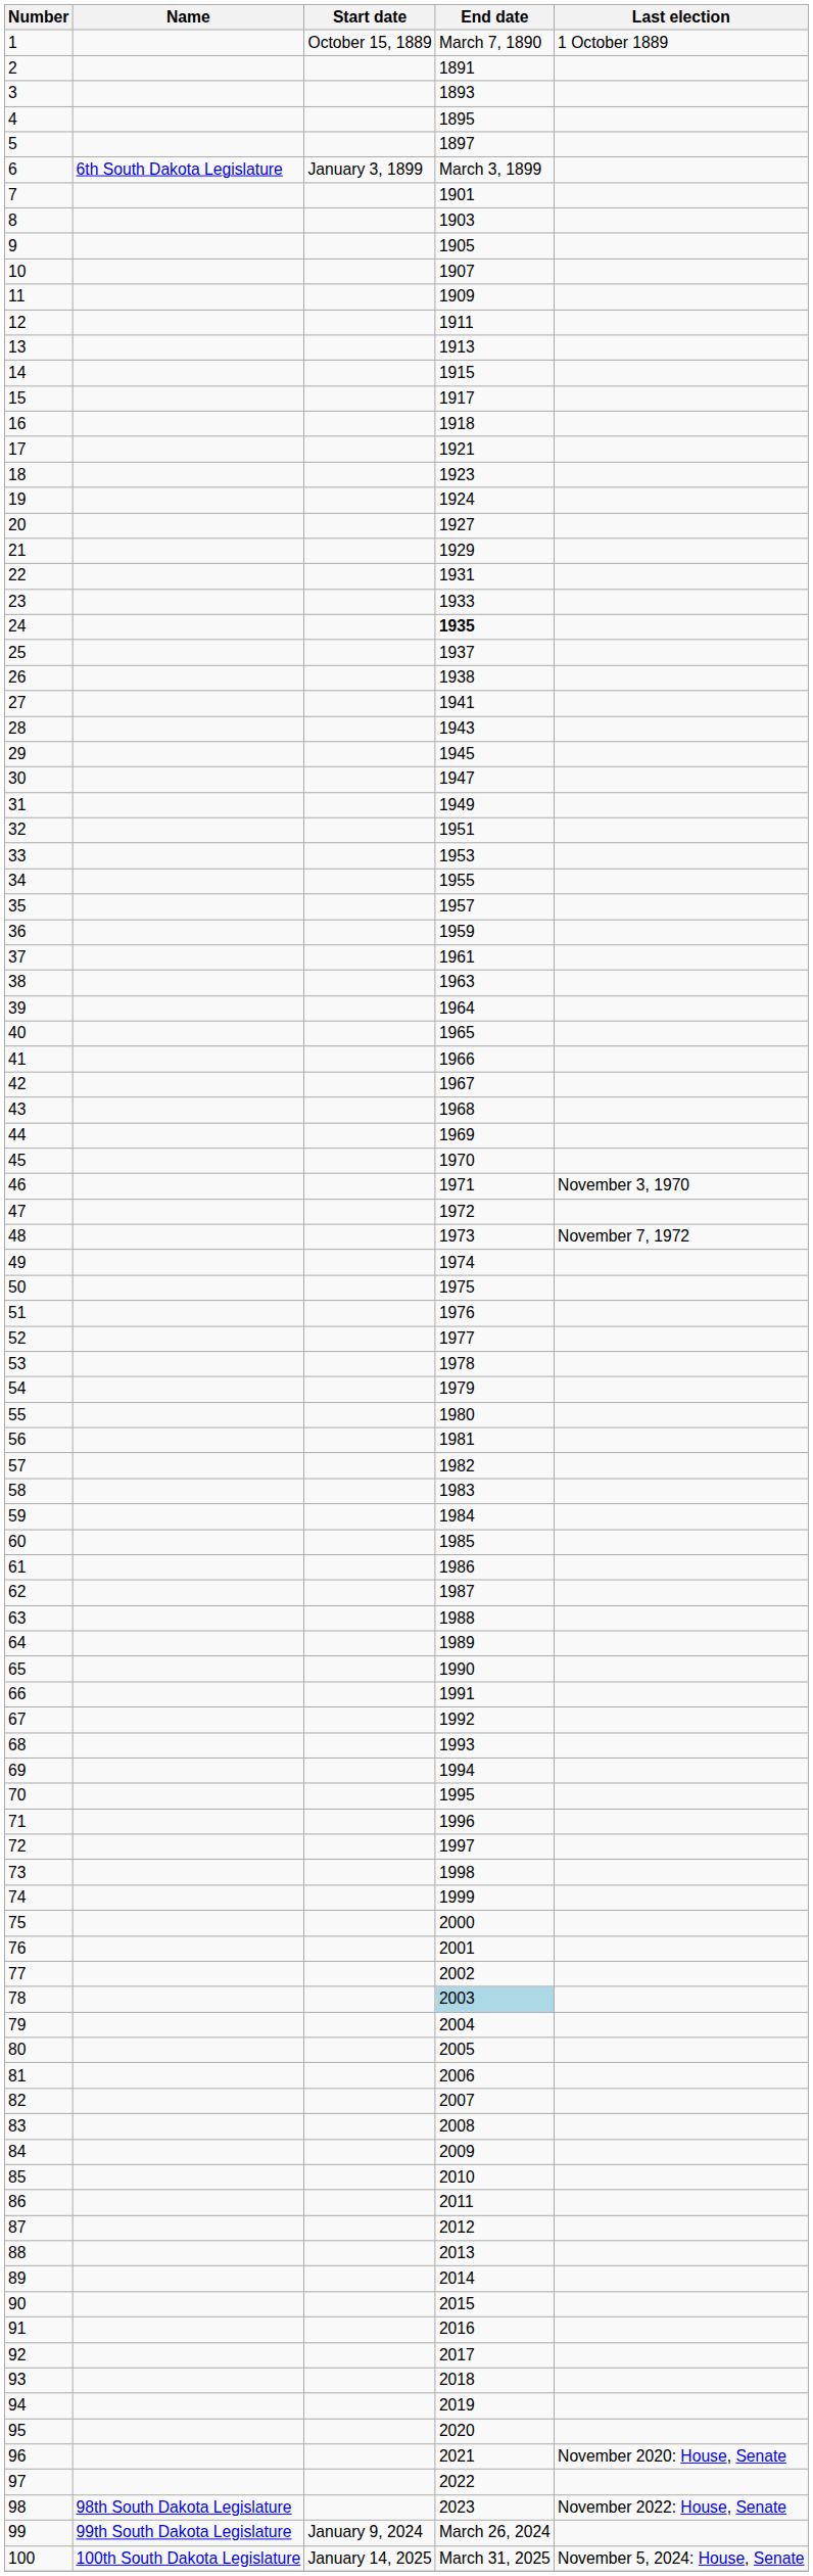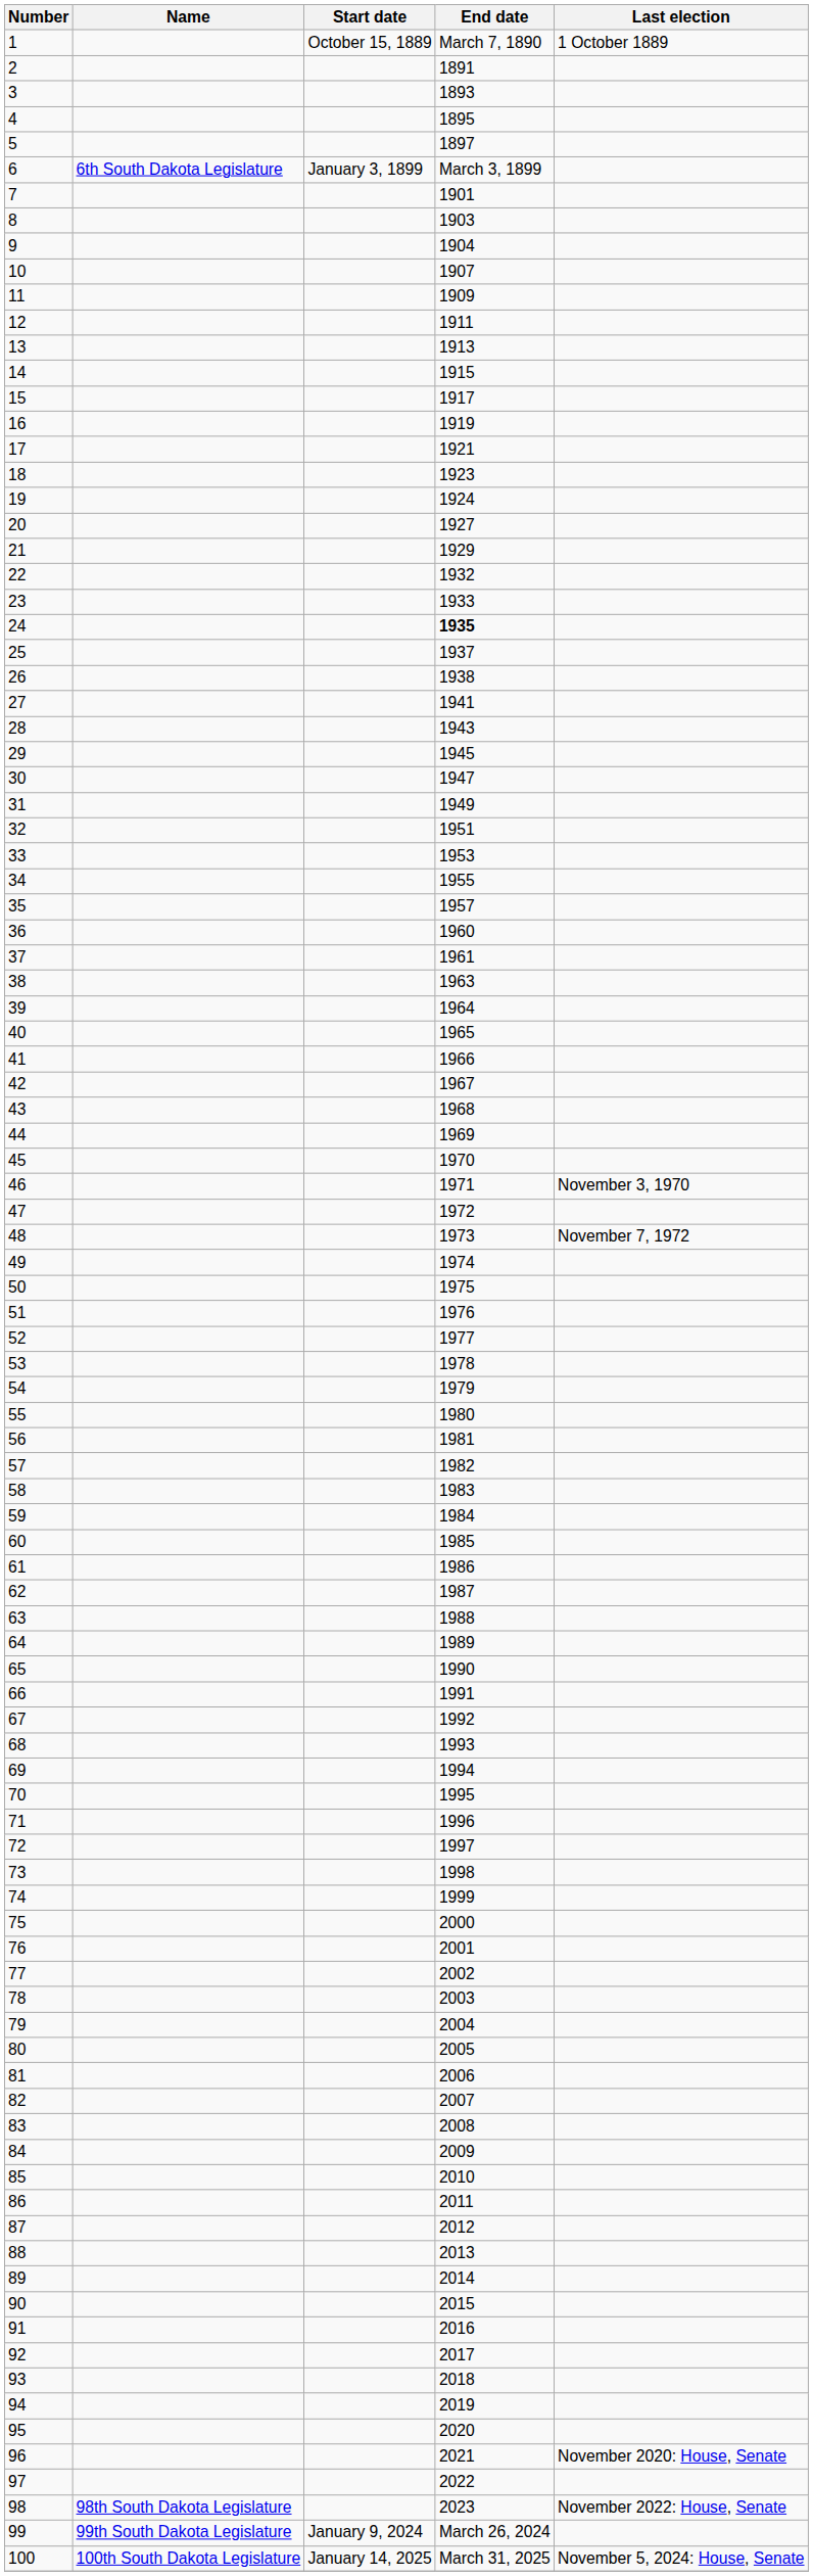 <table class="wikitable mw-datatable sticky-header">
 <tr>
 <th>Number</th>
 <th>Name</th>
 <th>Start date</th>
 <th>End date</th>
 <th>Last election</th>
 </tr>
 <tr>
 <td>1</td>
 <td></td>
 <td>October 15, 1889</td>
 <td>March 7, 1890</td>
 <td>1 October 1889</td>
 </tr>
 <tr>
 <td>2</td>
 <td></td>
 <td></td>
 <td>1891</td>
 <td></td>
 </tr>
 <tr>
 <td>3</td>
 <td></td>
 <td></td>
 <td>1893</td>
 <td></td>
 </tr>
 <tr>
 <td>4</td>
 <td></td>
 <td></td>
 <td>1895</td>
 <td></td>
 </tr>
 <tr>
 <td>5</td>
 <td></td>
 <td></td>
 <td>1897</td>
 <td></td>
 </tr>
 <tr>
 <td>6</td>
 <td><a href='#'>6th South Dakota Legislature</a></td>
 <td>January 3, 1899</td>
 <td>March 3, 1899</td>
 <td></td>
 </tr>
 <tr>
 <td>7 </td>
 <td></td>
 <td></td>
 <td>1901</td>
 <td></td>
 </tr>
 <tr>
 <td>8</td>
 <td></td>
 <td></td>
 <td>1903</td>
 <td></td>
 </tr>
 <tr>
 <td>9</td>
 <td></td>
 <td></td>
-<td>1905</td>
+<td>1904</td>
 <td></td>
 </tr>
 <tr>
 <td>10</td>
 <td></td>
 <td></td>
 <td>1907</td>
 <td></td>
 </tr>
 <tr>
 <td>11</td>
 <td></td>
 <td></td>
 <td>1909</td>
 <td></td>
 </tr>
 <tr>
 <td>12</td>
 <td></td>
 <td></td>
 <td>1911</td>
 <td></td>
 </tr>
 <tr>
 <td>13</td>
 <td></td>
 <td></td>
 <td>1913</td>
 <td></td>
 </tr>
 <tr>
 <td>14</td>
 <td></td>
 <td></td>
 <td>1915</td>
 <td></td>
 </tr>
 <tr>
 <td>15</td>
 <td></td>
 <td></td>
 <td>1917</td>
 <td></td>
 </tr>
 <tr>
 <td>16</td>
 <td></td>
 <td></td>
-<td>1918</td>
+<td>1919</td>
 <td></td>
 </tr>
 <tr>
 <td>17</td>
 <td></td>
 <td></td>
 <td>1921</td>
 <td></td>
 </tr>
 <tr>
 <td>18</td>
 <td></td>
 <td></td>
 <td>1923</td>
 <td></td>
 </tr>
 <tr>
 <td>19</td>
 <td></td>
 <td></td>
 <td>1924</td>
 <td></td>
 </tr>
 <tr>
 <td>20</td>
 <td></td>
 <td></td>
 <td>1927</td>
 <td></td>
 </tr>
 <tr>
 <td>21</td>
 <td></td>
 <td></td>
 <td>1929</td>
 <td></td>
 </tr>
 <tr>
 <td>22</td>
 <td></td>
 <td></td>
-<td>1931</td>
+<td>1932</td>
 <td></td>
 </tr>
 <tr>
 <td>23</td>
 <td></td>
 <td></td>
 <td>1933</td>
 <td></td>
 </tr>
 <tr>
 <td>24</td>
 <td></td>
 <td></td>
 <td><strong>1935</strong></td>
 <td></td>
 </tr>
 <tr>
 <td>25</td>
 <td></td>
 <td></td>
 <td>1937</td>
 <td></td>
 </tr>
 <tr>
 <td>26</td>
 <td></td>
 <td></td>
 <td>1938</td>
 <td></td>
 </tr>
 <tr>
 <td>27</td>
 <td></td>
 <td></td>
 <td>1941</td>
 <td></td>
 </tr>
 <tr>
 <td>28</td>
 <td></td>
 <td></td>
 <td>1943</td>
 <td></td>
 </tr>
 <tr>
 <td>29</td>
 <td></td>
 <td></td>
 <td>1945</td>
 <td></td>
 </tr>
 <tr>
 <td>30</td>
 <td></td>
 <td></td>
 <td>1947</td>
 <td></td>
 </tr>
 <tr>
 <td>31</td>
 <td></td>
 <td></td>
 <td>1949</td>
 <td></td>
 </tr>
 <tr>
 <td>32</td>
 <td></td>
 <td></td>
 <td>1951</td>
 <td></td>
 </tr>
 <tr>
 <td>33</td>
 <td></td>
 <td></td>
 <td>1953</td>
 <td></td>
 </tr>
 <tr>
 <td>34</td>
 <td></td>
 <td></td>
 <td>1955</td>
 <td></td>
 </tr>
 <tr>
 <td>35</td>
 <td></td>
 <td></td>
 <td>1957</td>
 <td></td>
 </tr>
 <tr>
 <td>36</td>
 <td></td>
 <td></td>
-<td>1959</td>
+<td>1960</td>
 <td></td>
 </tr>
 <tr>
 <td>37</td>
 <td></td>
 <td></td>
 <td>1961</td>
 <td></td>
 </tr>
 <tr>
 <td>38</td>
 <td></td>
 <td></td>
 <td>1963</td>
 <td></td>
 </tr>
 <tr>
 <td>39</td>
 <td></td>
 <td></td>
 <td>1964</td>
 <td></td>
 </tr>
 <tr>
 <td>40</td>
 <td></td>
 <td></td>
 <td>1965</td>
 <td></td>
 </tr>
 <tr>
 <td>41</td>
 <td></td>
 <td></td>
 <td>1966</td>
 <td></td>
 </tr>
 <tr>
 <td>42</td>
 <td></td>
 <td></td>
 <td>1967</td>
 <td></td>
 </tr>
 <tr>
 <td>43</td>
 <td></td>
 <td></td>
 <td>1968</td>
 <td></td>
 </tr>
 <tr>
 <td>44</td>
 <td></td>
 <td></td>
 <td>1969</td>
 <td></td>
 </tr>
 <tr>
 <td>45</td>
 <td></td>
 <td></td>
 <td>1970</td>
 <td></td>
 </tr>
 <tr>
 <td>46</td>
 <td></td>
 <td></td>
 <td>1971</td>
 <td>November 3, 1970 </td>
 </tr>
 <tr>
 <td>47</td>
 <td></td>
 <td></td>
 <td>1972</td>
 <td></td>
 </tr>
 <tr>
 <td>48</td>
 <td></td>
 <td></td>
 <td>1973</td>
 <td>November 7, 1972 </td>
 </tr>
 <tr>
 <td>49</td>
 <td></td>
 <td></td>
 <td>1974</td>
 <td></td>
 </tr>
 <tr>
 <td>50</td>
 <td></td>
 <td></td>
 <td>1975</td>
 <td></td>
 </tr>
 <tr>
 <td>51</td>
 <td></td>
 <td></td>
 <td>1976</td>
 <td></td>
 </tr>
 <tr>
 <td>52</td>
 <td></td>
 <td></td>
 <td>1977</td>
 <td></td>
 </tr>
 <tr>
 <td>53</td>
 <td></td>
 <td></td>
 <td>1978</td>
 <td></td>
 </tr>
 <tr>
 <td>54</td>
 <td></td>
 <td></td>
 <td>1979</td>
 <td></td>
 </tr>
 <tr>
 <td>55</td>
 <td></td>
 <td></td>
 <td>1980</td>
 <td></td>
 </tr>
 <tr>
 <td>56</td>
 <td></td>
 <td></td>
 <td>1981</td>
 <td></td>
 </tr>
 <tr>
 <td>57</td>
 <td></td>
 <td></td>
 <td>1982</td>
 <td></td>
 </tr>
 <tr>
 <td>58</td>
 <td></td>
 <td></td>
 <td>1983</td>
 <td></td>
 </tr>
 <tr>
 <td>59</td>
 <td></td>
 <td></td>
 <td>1984</td>
 <td></td>
 </tr>
 <tr>
 <td>60</td>
 <td></td>
 <td></td>
 <td>1985</td>
 <td></td>
 </tr>
 <tr>
 <td>61</td>
 <td></td>
 <td></td>
 <td>1986</td>
 <td></td>
 </tr>
 <tr>
 <td>62</td>
 <td></td>
 <td></td>
 <td>1987</td>
 <td></td>
 </tr>
 <tr>
 <td>63</td>
 <td></td>
 <td></td>
 <td>1988</td>
 <td></td>
 </tr>
 <tr>
 <td>64</td>
 <td></td>
 <td></td>
 <td>1989</td>
 <td></td>
 </tr>
 <tr>
 <td>65</td>
 <td></td>
 <td></td>
 <td>1990</td>
 <td></td>
 </tr>
 <tr>
 <td>66</td>
 <td></td>
 <td></td>
 <td>1991</td>
 <td></td>
 </tr>
 <tr>
 <td>67</td>
 <td></td>
 <td></td>
 <td>1992</td>
 <td></td>
 </tr>
 <tr>
 <td>68</td>
 <td></td>
 <td></td>
 <td>1993</td>
 <td></td>
 </tr>
 <tr>
 <td>69</td>
 <td></td>
 <td></td>
 <td>1994</td>
 <td></td>
 </tr>
 <tr>
 <td>70</td>
 <td></td>
 <td></td>
 <td>1995</td>
 <td></td>
 </tr>
 <tr>
 <td>71</td>
 <td></td>
 <td></td>
 <td>1996</td>
 <td></td>
 </tr>
 <tr>
 <td>72</td>
 <td></td>
 <td></td>
 <td>1997</td>
 <td></td>
 </tr>
 <tr>
 <td>73</td>
 <td></td>
 <td></td>
 <td>1998</td>
 <td></td>
 </tr>
 <tr>
 <td>74</td>
 <td></td>
 <td></td>
 <td>1999</td>
 <td></td>
 </tr>
 <tr>
 <td>75</td>
 <td></td>
 <td></td>
 <td>2000</td>
 <td></td>
 </tr>
 <tr>
 <td>76</td>
 <td></td>
 <td></td>
 <td>2001</td>
 <td></td>
 </tr>
 <tr>
 <td>77</td>
 <td></td>
 <td></td>
 <td>2002</td>
 <td></td>
 </tr>
 <tr>
 <td>78</td>
 <td></td>
 <td></td>
-<td style="background: lightblue;">2003</td>
+<td>2003</td>
 <td></td>
 </tr>
 <tr>
 <td>79</td>
 <td></td>
 <td></td>
 <td>2004</td>
 <td></td>
 </tr>
 <tr>
 <td>80</td>
 <td></td>
 <td></td>
 <td>2005</td>
 <td></td>
 </tr>
 <tr>
 <td>81</td>
 <td></td>
 <td></td>
 <td>2006</td>
 <td></td>
 </tr>
 <tr>
 <td>82</td>
 <td></td>
 <td></td>
 <td>2007</td>
 <td></td>
 </tr>
 <tr>
 <td>83</td>
 <td></td>
 <td></td>
 <td>2008</td>
 <td></td>
 </tr>
 <tr>
 <td>84</td>
 <td></td>
 <td></td>
 <td>2009</td>
 <td></td>
 </tr>
 <tr>
 <td>85</td>
 <td></td>
 <td></td>
 <td>2010</td>
 <td></td>
 </tr>
 <tr>
 <td>86</td>
 <td></td>
 <td></td>
 <td>2011</td>
 <td></td>
 </tr>
 <tr>
 <td>87</td>
 <td></td>
 <td></td>
 <td>2012</td>
 <td></td>
 </tr>
 <tr>
 <td>88</td>
 <td></td>
 <td></td>
 <td>2013</td>
 <td></td>
 </tr>
 <tr>
 <td>89</td>
 <td></td>
 <td></td>
 <td>2014</td>
 <td></td>
 </tr>
 <tr>
 <td>90</td>
 <td></td>
 <td></td>
 <td>2015</td>
 <td></td>
 </tr>
 <tr>
 <td>91</td>
 <td></td>
 <td></td>
 <td>2016</td>
 <td></td>
 </tr>
 <tr>
 <td>92</td>
 <td></td>
 <td></td>
 <td>2017</td>
 <td></td>
 </tr>
 <tr>
 <td>93</td>
 <td></td>
 <td></td>
 <td>2018</td>
 <td></td>
 </tr>
 <tr>
 <td>94</td>
 <td></td>
 <td></td>
 <td>2019</td>
 <td></td>
 </tr>
 <tr>
 <td>95</td>
 <td></td>
 <td></td>
 <td>2020</td>
 <td></td>
 </tr>
 <tr>
 <td>96</td>
 <td></td>
 <td></td>
 <td>2021</td>
 <td>November 2020: <a href='#'>House</a>, <a href='#'>Senate</a></td>
 </tr>
 <tr>
 <td>97</td>
 <td></td>
 <td></td>
 <td>2022</td>
 <td></td>
 </tr>
 <tr>
 <td>98</td>
 <td><a href='#'>98th South Dakota Legislature</a></td>
 <td></td>
 <td>2023</td>
 <td>November 2022: <a href='#'>House</a>, <a href='#'>Senate</a></td>
 </tr>
 <tr>
 <td>99</td>
 <td><a href='#'>99th South Dakota Legislature</a></td>
 <td>January 9, 2024</td>
 <td>March 26, 2024</td>
 <td></td>
 </tr>
 <tr>
 <td>100</td>
 <td><a href='#'>100th South Dakota Legislature</a></td>
 <td>January 14, 2025</td>
 <td>March 31, 2025</td>
 <td>November 5, 2024: <a href='#'>House</a>, <a href='#'>Senate</a></td>
 </tr>
 <tr>
 </tr>
 </table>
